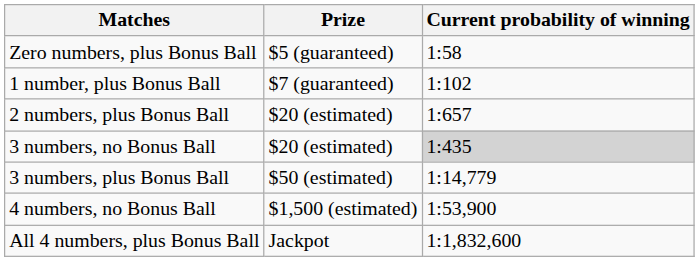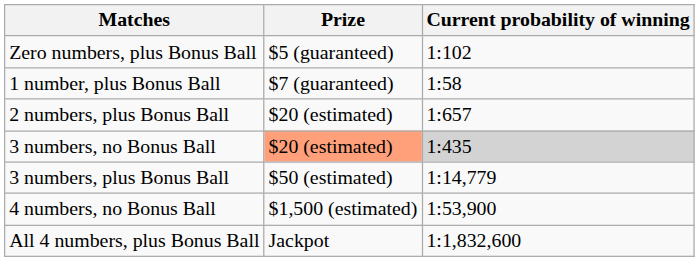 <table class="wikitable">
 <tr>
 <th>Matches</th>
 <th>Prize</th>
 <th>Current probability of winning</th>
 </tr>
 <tr>
 <td>Zero numbers, plus Bonus Ball</td>
 <td>$5 (guaranteed)</td>
-<td>1:58</td>
+<td>1:102</td>
 </tr>
 <tr>
 <td>1 number, plus Bonus Ball</td>
 <td>$7 (guaranteed)</td>
-<td>1:102</td>
+<td>1:58</td>
 </tr>
 <tr>
 <td>2 numbers, plus Bonus Ball</td>
 <td>$20 (estimated)</td>
 <td>1:657</td>
 </tr>
 <tr>
 <td>3 numbers, no Bonus Ball</td>
-<td>$20 (estimated)</td>
+<td style="background: lightsalmon;">$20 (estimated)</td>
 <td style="background: lightgrey;">1:435</td>
 </tr>
 <tr>
 <td>3 numbers, plus Bonus Ball</td>
 <td>$50 (estimated)</td>
 <td>1:14,779</td>
 </tr>
 <tr>
 <td>4 numbers, no Bonus Ball</td>
 <td>$1,500 (estimated)</td>
 <td>1:53,900</td>
 </tr>
 <tr>
 <td>All 4 numbers, plus Bonus Ball</td>
 <td>Jackpot</td>
 <td>1:1,832,600</td>
 </tr>
 </table>
